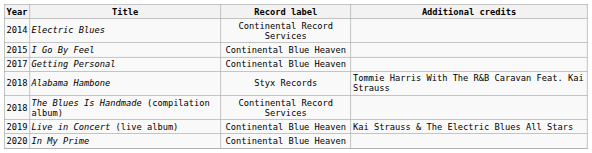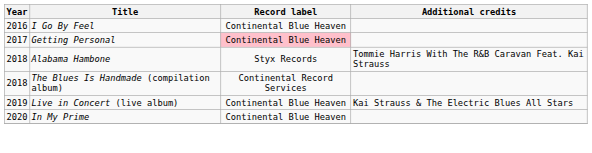 <table class="wikitable sortable">
 <tr>
 <th>Year</th>
 <th>Title</th>
 <th>Record label</th>
 <th>Additional credits</th>
 </tr>
 <tr>
-<td>2014</td>
-<td><em>Electric Blues</em></td>
-<td style="text-align:center;">Continental Record Services</td>
-<td></td>
-</tr>
-<tr>
-<td>2015</td>
+<td>2016</td>
 <td><em>I Go By Feel</em></td>
 <td style="text-align:center;">Continental Blue Heaven</td>
 <td></td>
 </tr>
 <tr>
 <td>2017</td>
 <td><em>Getting Personal</em></td>
-<td style="text-align:center;">Continental Blue Heaven</td>
+<td style="background: pink; text-align:center;">Continental Blue Heaven</td>
 <td></td>
 </tr>
 <tr>
 <td>2018</td>
 <td><em>Alabama Hambone</em></td>
 <td style="text-align:center;">Styx Records</td>
 <td>Tommie Harris With The R&B Caravan Feat. Kai Strauss</td>
 </tr>
 <tr>
 <td>2018</td>
 <td><em>The Blues Is Handmade</em> (compilation album)</td>
 <td style="text-align:center;">Continental Record Services</td>
 <td></td>
 </tr>
 <tr>
 <td>2019</td>
 <td><em>Live in Concert</em> (live album)</td>
 <td style="text-align:center;">Continental Blue Heaven</td>
 <td>Kai Strauss & The Electric Blues All Stars</td>
 </tr>
 <tr>
 <td>2020</td>
 <td><em>In My Prime</em></td>
 <td style="text-align:center;">Continental Blue Heaven</td>
 <td></td>
 </tr>
 <tr>
 </tr>
 </table>
